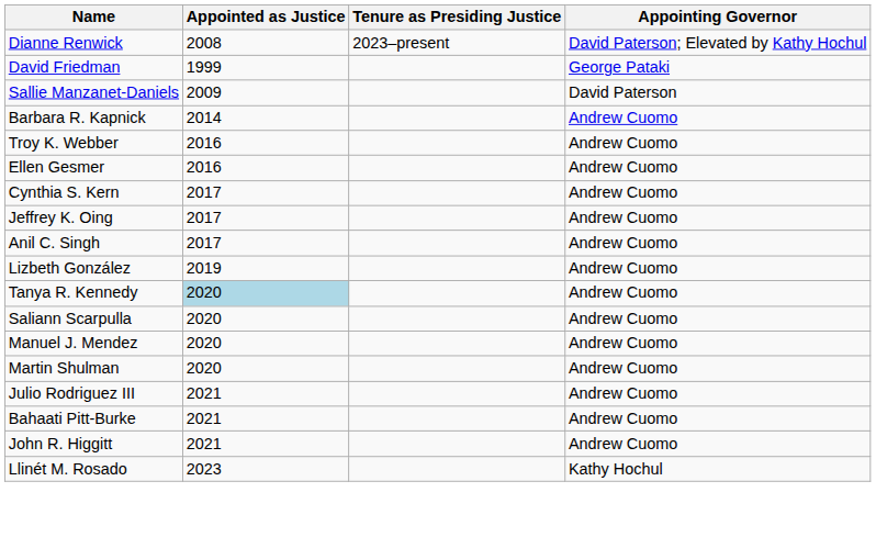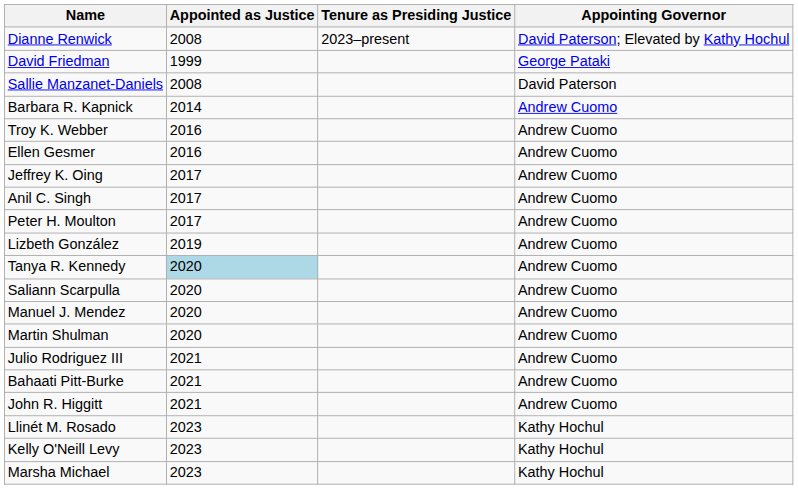 <table class="wikitable sortable">
 <tr>
 <th>Name</th>
 <th>Appointed as Justice</th>
 <th>Tenure as Presiding Justice</th>
 <th>Appointing Governor</th>
 </tr>
 <tr>
 <td><a href='#'>Dianne Renwick</a></td>
 <td>2008</td>
 <td>2023–present</td>
 <td><a href='#'>David Paterson</a>; Elevated by <a href='#'>Kathy Hochul</a></td>
 </tr>
 <tr>
 <td><a href='#'>David Friedman</a></td>
 <td>1999</td>
 <td></td>
 <td><a href='#'>George Pataki</a></td>
 </tr>
 <tr>
 <td><a href='#'>Sallie Manzanet-Daniels</a></td>
-<td>2009</td>
+<td>2008</td>
 <td></td>
 <td>David Paterson</td>
 </tr>
 <tr>
 <td>Barbara R. Kapnick</td>
 <td>2014</td>
 <td></td>
 <td><a href='#'>Andrew Cuomo</a></td>
 </tr>
 <tr>
 <td>Troy K. Webber</td>
 <td>2016</td>
 <td></td>
 <td>Andrew Cuomo</td>
 </tr>
 <tr>
 <td>Ellen Gesmer</td>
 <td>2016</td>
 <td></td>
 <td>Andrew Cuomo</td>
 </tr>
 <tr>
-<td>Cynthia S. Kern</td>
-<td>2017</td>
-<td></td>
-<td>Andrew Cuomo</td>
-</tr>
-<tr>
 <td>Jeffrey K. Oing</td>
 <td>2017</td>
 <td></td>
 <td>Andrew Cuomo</td>
 </tr>
 <tr>
 <td>Anil C. Singh</td>
+<td>2017</td>
+<td></td>
+<td>Andrew Cuomo</td>
+</tr>
+<tr>
+<td>Peter H. Moulton</td>
 <td>2017</td>
 <td></td>
 <td>Andrew Cuomo</td>
 </tr>
 <tr>
 <td>Lizbeth González</td>
 <td>2019</td>
 <td></td>
 <td>Andrew Cuomo</td>
 </tr>
 <tr>
 <td>Tanya R. Kennedy</td>
 <td style="background: lightblue;">2020</td>
 <td></td>
 <td>Andrew Cuomo</td>
 </tr>
 <tr>
 <td>Saliann Scarpulla</td>
 <td>2020</td>
 <td></td>
 <td>Andrew Cuomo</td>
 </tr>
 <tr>
 <td>Manuel J. Mendez</td>
 <td>2020</td>
 <td></td>
 <td>Andrew Cuomo</td>
 </tr>
 <tr>
 <td>Martin Shulman</td>
 <td>2020</td>
 <td></td>
 <td>Andrew Cuomo</td>
 </tr>
 <tr>
 <td>Julio Rodriguez III</td>
 <td>2021</td>
 <td></td>
 <td>Andrew Cuomo</td>
 </tr>
 <tr>
 <td>Bahaati Pitt-Burke</td>
 <td>2021</td>
 <td></td>
 <td>Andrew Cuomo</td>
 </tr>
 <tr>
 <td>John R. Higgitt</td>
 <td>2021</td>
 <td></td>
 <td>Andrew Cuomo</td>
 </tr>
 <tr>
 <td>Llinét M. Rosado</td>
 <td>2023</td>
 <td></td>
 <td>Kathy Hochul</td>
 </tr>
+<tr>
+<td>Kelly O'Neill Levy</td>
+<td>2023</td>
+<td></td>
+<td>Kathy Hochul</td>
+</tr>
+<tr>
+<td>Marsha Michael</td>
+<td>2023</td>
+<td></td>
+<td>Kathy Hochul</td>
+</tr>
 </table>
